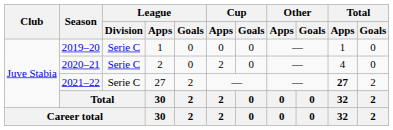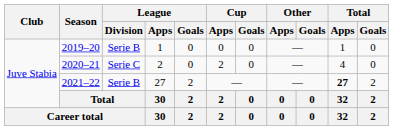 <table class="wikitable" style="text-align: center">
 <tr>
 <th rowspan="2">Club</th>
 <th rowspan="2">Season</th>
 <th colspan="3">League</th>
 <th colspan="2">Cup</th>
 <th colspan="2">Other</th>
 <th colspan="2">Total</th>
 </tr>
 <tr>
 <th>Division</th>
 <th>Apps</th>
 <th>Goals</th>
 <th>Apps</th>
 <th>Goals</th>
 <th>Apps</th>
 <th>Goals</th>
 <th>Apps</th>
 <th>Goals</th>
 </tr>
 <tr>
 <td rowspan="4"><a href='#'>Juve Stabia</a></td>
 <td><a href='#'>2019–20</a></td>
-<td><a href='#'>Serie C</a></td>
+<td><a href='#'>Serie B</a></td>
 <td>1</td>
 <td>0</td>
 <td>0</td>
 <td>0</td>
 <td colspan="2">—</td>
 <td>1</td>
 <td>0</td>
 </tr>
 <tr>
 <td><a href='#'>2020–21</a></td>
 <td><a href='#'>Serie C</a></td>
 <td>2</td>
 <td>0</td>
 <td>2</td>
 <td>0</td>
 <td colspan="2">—</td>
 <td>4</td>
 <td>0</td>
 </tr>
 <tr>
 <td><a href='#'>2021–22</a></td>
-<td>Serie C</td>
+<td><a href='#'>Serie B</a></td>
 <td>27</td>
 <td>2</td>
 <td colspan="2">—</td>
 <td colspan="2">—</td>
 <td><strong>27</strong></td>
 <td>2</td>
 </tr>
 <tr>
 <th colspan="2">Total</th>
 <th>30</th>
 <th>2</th>
 <th>2</th>
 <th>0</th>
 <th>0</th>
 <th>0</th>
 <th>32</th>
 <th>2</th>
 </tr>
 <tr>
 <th colspan="3">Career total</th>
 <th>30</th>
 <th>2</th>
 <th>2</th>
 <th>0</th>
 <th>0</th>
 <th>0</th>
 <th>32</th>
 <th>2</th>
 </tr>
 </table>
